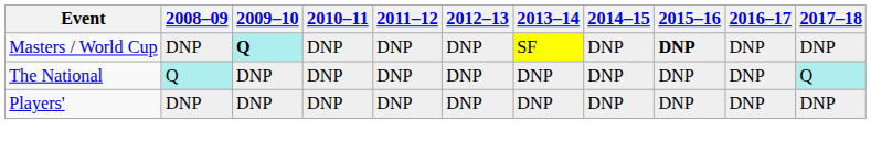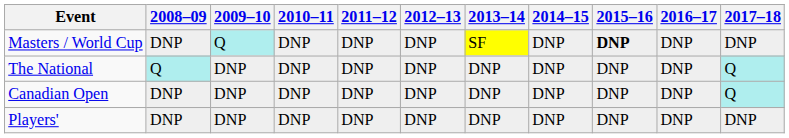 <table class="wikitable">
 <tr>
 <th>Event</th>
 <th><a href='#'>2008–09</a></th>
 <th><a href='#'>2009–10</a></th>
 <th><a href='#'>2010–11</a></th>
 <th><a href='#'>2011–12</a></th>
 <th><a href='#'>2012–13</a></th>
 <th><a href='#'>2013–14</a></th>
 <th><a href='#'>2014–15</a></th>
 <th><a href='#'>2015–16</a></th>
 <th><a href='#'>2016–17</a></th>
 <th><a href='#'>2017–18</a></th>
 </tr>
 <tr>
 <td><a href='#'>Masters / World Cup</a></td>
 <td style="background:#EFEFEF;">DNP</td>
-<td style="background:#afeeee;"><strong>Q</strong></td>
+<td style="background:#afeeee;">Q</td>
 <td style="background:#EFEFEF;">DNP</td>
 <td style="background:#EFEFEF;">DNP</td>
 <td style="background:#EFEFEF;">DNP</td>
 <td style="background:yellow;">SF</td>
 <td style="background:#EFEFEF;">DNP</td>
 <td style="background:#EFEFEF;"><strong>DNP</strong></td>
 <td style="background:#EFEFEF;">DNP</td>
 <td style="background:#EFEFEF;">DNP</td>
 </tr>
 <tr>
 <td><a href='#'>The National</a></td>
 <td style="background:#afeeee;">Q</td>
+<td style="background:#EFEFEF;">DNP</td>
+<td style="background:#EFEFEF;">DNP</td>
+<td style="background:#EFEFEF;">DNP</td>
+<td style="background:#EFEFEF;">DNP</td>
+<td style="background:#EFEFEF;">DNP</td>
+<td style="background:#EFEFEF;">DNP</td>
+<td style="background:#EFEFEF;">DNP</td>
+<td style="background:#EFEFEF;">DNP</td>
+<td style="background:#afeeee;">Q</td>
+</tr>
+<tr>
+<td><a href='#'>Canadian Open</a></td>
+<td style="background:#EFEFEF;">DNP</td>
 <td style="background:#EFEFEF;">DNP</td>
 <td style="background:#EFEFEF;">DNP</td>
 <td style="background:#EFEFEF;">DNP</td>
 <td style="background:#EFEFEF;">DNP</td>
 <td style="background:#EFEFEF;">DNP</td>
 <td style="background:#EFEFEF;">DNP</td>
 <td style="background:#EFEFEF;">DNP</td>
 <td style="background:#EFEFEF;">DNP</td>
 <td style="background:#afeeee;">Q</td>
 </tr>
 <tr>
 <td><a href='#'>Players'</a></td>
 <td style="background:#EFEFEF;">DNP</td>
 <td style="background:#EFEFEF;">DNP</td>
 <td style="background:#EFEFEF;">DNP</td>
 <td style="background:#EFEFEF;">DNP</td>
 <td style="background:#EFEFEF;">DNP</td>
 <td style="background:#EFEFEF;">DNP</td>
 <td style="background:#EFEFEF;">DNP</td>
 <td style="background:#EFEFEF;">DNP</td>
 <td style="background:#EFEFEF;">DNP</td>
 <td style="background:#EFEFEF;">DNP</td>
 </tr>
 </table>
